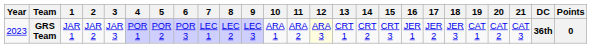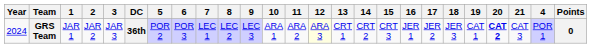 <table class="wikitable" style="text-align:center; font-size:85%;">
 <tr>
 <th scope="col">Year</th>
 <th scope="col">Team</th>
 <th scope="col">1</th>
 <th scope="col">2</th>
 <th scope="col">3</th>
-<th scope="col">4</th>
+<th scope="col">DC</th>
 <th scope="col">5</th>
 <th scope="col">6</th>
 <th scope="col">7</th>
 <th scope="col">8</th>
 <th scope="col">9</th>
 <th scope="col">10</th>
 <th scope="col">11</th>
 <th scope="col">12</th>
 <th scope="col">13</th>
 <th scope="col">14</th>
 <th scope="col">15</th>
 <th scope="col">16</th>
 <th scope="col">17</th>
 <th scope="col">18</th>
 <th scope="col">19</th>
 <th scope="col">20</th>
 <th scope="col">21</th>
-<th scope="col">DC</th>
+<th scope="col">4</th>
 <th scope="col">Points</th>
 </tr>
 <tr>
-<td scope="row"><a href='#'>2023</a></td>
+<td scope="row"><a href='#'>2024</a></td>
 <th>GRS Team</th>
 <td><a href='#'>JAR<br>1</a></td>
 <td><a href='#'>JAR<br>2</a></td>
 <td><a href='#'>JAR<br>3</a></td>
-<td style="background:#CFCFFF;"><a href='#'>POR<br>1</a><br></td>
+<th>36th</th>
 <td style="background:#CFCFFF;"><a href='#'>POR<br>2</a><br></td>
 <td style="background:#CFCFFF;"><a href='#'>POR<br>3</a><br></td>
 <td style="background:#CFCFFF;"><a href='#'>LEC<br>1</a><br></td>
 <td style="background:#CFCFFF;"><a href='#'>LEC<br>2</a><br></td>
 <td style="background:#CFCFFF;"><a href='#'>LEC<br>3</a><br></td>
 <td><a href='#'>ARA<br>1</a></td>
 <td><a href='#'>ARA<br>2</a></td>
 <td style="background: lightyellow;"><a href='#'>ARA<br>3</a></td>
 <td><a href='#'>CRT<br>1</a></td>
 <td><a href='#'>CRT<br>2</a></td>
 <td><a href='#'>CRT<br>3</a></td>
 <td><a href='#'>JER<br>1</a></td>
 <td><a href='#'>JER<br>2</a></td>
 <td><a href='#'>JER<br>3</a></td>
 <td><a href='#'>CAT<br>1</a></td>
-<td><a href='#'>CAT<br>2</a></td>
+<td><strong><a href='#'>CAT<br>2</a></strong></td>
 <td><a href='#'>CAT<br>3</a></td>
-<th>36th</th>
+<td style="background:#CFCFFF;"><a href='#'>POR<br>1</a><br></td>
 <th>0</th>
 </tr>
 </table>
